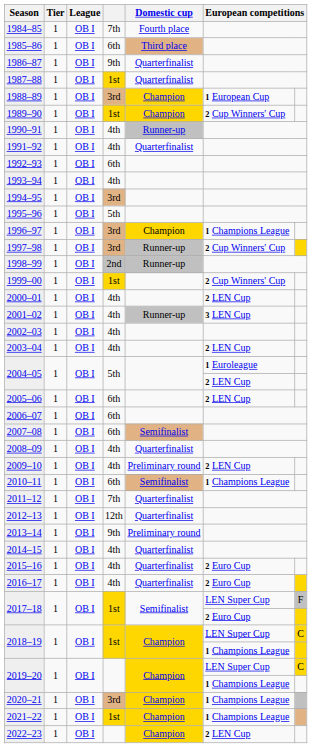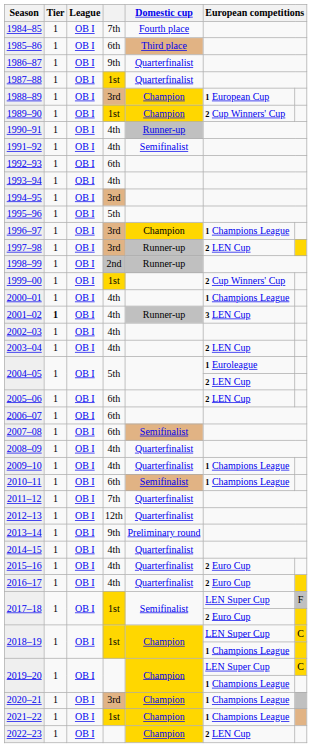 <table class="wikitable" style="font-size:88%; text-align:center">
 <tr>
 <th>Season</th>
 <th>Tier</th>
 <th>League</th>
 <th></th>
 <th><a href='#'>Domestic cup</a></th>
 <th colspan=2>European competitions</th>
 </tr>
 <tr>
 <td style="background:#efefef;"><a href='#'>1984–85</a></td>
 <td>1</td>
 <td><a href='#'>OB I</a></td>
 <td>7th</td>
 <td><a href='#'>Fourth place</a></td>
 <td colspan=2></td>
 </tr>
 <tr>
 <td style="background:#efefef;"><a href='#'>1985–86</a></td>
 <td>1</td>
 <td><a href='#'>OB I</a></td>
 <td>6th</td>
 <td style="background:#e1b384"><a href='#'>Third place</a></td>
 <td colspan=2></td>
 </tr>
 <tr>
 <td style="background:#efefef;"><a href='#'>1986–87</a></td>
 <td>1</td>
 <td><a href='#'>OB I</a></td>
 <td>9th</td>
 <td><a href='#'>Quarterfinalist</a></td>
 <td colspan=2></td>
 </tr>
 <tr>
 <td style="background:#efefef;"><a href='#'>1987–88</a></td>
 <td>1</td>
 <td><a href='#'>OB I</a></td>
 <td style="background:gold">1st</td>
 <td><a href='#'>Quarterfinalist</a></td>
 <td colspan=2></td>
 </tr>
 <tr>
 <td style="background:#efefef;"><a href='#'>1988–89</a></td>
 <td>1</td>
 <td><a href='#'>OB I</a></td>
 <td style="background:#e1b384">3rd</td>
 <td style="background:gold"><a href='#'>Champion</a></td>
 <td align=left><small><strong>1</strong></small> <a href='#'>European Cup</a></td>
 <td></td>
 </tr>
 <tr>
 <td style="background:#efefef;"><a href='#'>1989–90</a></td>
 <td>1</td>
 <td><a href='#'>OB I</a></td>
 <td style="background:gold">1st</td>
 <td style="background:gold"><a href='#'>Champion</a></td>
 <td align=left><small><strong>2</strong></small> <a href='#'>Cup Winners' Cup</a></td>
 <td></td>
 </tr>
 <tr>
 <td style="background:#efefef;"><a href='#'>1990–91</a></td>
 <td>1</td>
 <td><a href='#'>OB I</a></td>
 <td>4th</td>
 <td style="background:silver"><a href='#'>Runner-up</a></td>
 <td colspan=2></td>
 </tr>
 <tr>
 <td style="background:#efefef;"><a href='#'>1991–92</a></td>
 <td>1</td>
 <td><a href='#'>OB I</a></td>
 <td>4th</td>
-<td><a href='#'>Quarterfinalist</a></td>
+<td><a href='#'>Semifinalist</a></td>
 <td colspan=2></td>
 </tr>
 <tr>
 <td style="background:#efefef;"><a href='#'>1992–93</a></td>
 <td>1</td>
 <td><a href='#'>OB I</a></td>
 <td>6th</td>
 <td></td>
 <td colspan=2></td>
 </tr>
 <tr>
 <td style="background:#efefef;"><a href='#'>1993–94</a></td>
 <td>1</td>
 <td><a href='#'>OB I</a></td>
 <td>4th</td>
 <td></td>
 <td colspan=2></td>
 </tr>
 <tr>
 <td style="background:#efefef;"><a href='#'>1994–95</a></td>
 <td>1</td>
 <td><a href='#'>OB I</a></td>
 <td style="background:#e1b384">3rd</td>
 <td></td>
 <td colspan=2></td>
 </tr>
 <tr>
 <td style="background:#efefef;"><a href='#'>1995–96</a></td>
 <td>1</td>
 <td><a href='#'>OB I</a></td>
 <td>5th</td>
 <td></td>
 <td colspan=2></td>
 </tr>
 <tr>
 <td style="background:#efefef;"><a href='#'>1996–97</a></td>
 <td>1</td>
 <td><a href='#'>OB I</a></td>
 <td style="background:#e1b384">3rd</td>
 <td style="background:gold">Champion</td>
 <td align=left><small><strong>1</strong></small> <a href='#'>Champions League</a></td>
 <td></td>
 </tr>
 <tr>
 <td style="background:#efefef;"><a href='#'>1997–98</a></td>
 <td>1</td>
 <td><a href='#'>OB I</a></td>
 <td style="background:#e1b384">3rd</td>
 <td style="background:silver">Runner-up</td>
-<td align=left><small><strong>2</strong></small> <a href='#'>Cup Winners' Cup</a></td>
+<td align=left><small><strong>2</strong></small> <a href='#'>LEN Cup</a></td>
 <td bgcolor=gold></td>
 </tr>
 <tr>
 <td style="background:#efefef;"><a href='#'>1998–99</a></td>
 <td>1</td>
 <td><a href='#'>OB I</a></td>
 <td style="background:silver">2nd</td>
 <td style="background:silver">Runner-up</td>
 <td colspan=2></td>
 </tr>
 <tr>
 <td style="background:#efefef;"><a href='#'>1999–00</a></td>
 <td>1</td>
 <td><a href='#'>OB I</a></td>
 <td style="background:gold">1st</td>
 <td></td>
 <td align=left><small><strong>2</strong></small> <a href='#'>Cup Winners' Cup</a></td>
 <td></td>
 </tr>
 <tr>
 <td style="background:#efefef;"><a href='#'>2000–01</a></td>
 <td>1</td>
 <td><a href='#'>OB I</a></td>
 <td>4th</td>
 <td></td>
-<td align=left><small><strong>2</strong></small> <a href='#'>LEN Cup</a></td>
+<td align=left><small><strong>1</strong></small> <a href='#'>Champions League</a></td>
 <td></td>
 </tr>
 <tr>
 <td style="background:#efefef;"><a href='#'>2001–02</a></td>
-<td>1</td>
+<td><strong>1</strong></td>
 <td><a href='#'>OB I</a></td>
 <td>4th</td>
 <td style="background:silver">Runner-up</td>
 <td align=left><small><strong>3</strong></small> <a href='#'>LEN Cup</a></td>
 <td></td>
 </tr>
 <tr>
 <td style="background:#efefef;"><a href='#'>2002–03</a></td>
 <td>1</td>
 <td><a href='#'>OB I</a></td>
 <td>4th</td>
 <td></td>
 <td></td>
 </tr>
 <tr>
 <td style="background:#efefef;"><a href='#'>2003–04</a></td>
 <td>1</td>
 <td><a href='#'>OB I</a></td>
 <td>4th</td>
 <td></td>
 <td align=left><small><strong>2</strong></small> <a href='#'>LEN Cup</a></td>
 <td></td>
 </tr>
 <tr>
 <td rowspan=2 style="background:#efefef;"><a href='#'>2004–05</a></td>
 <td rowspan=2>1</td>
 <td rowspan=2><a href='#'>OB I</a></td>
 <td rowspan=2>5th</td>
 <td rowspan=2></td>
 <td align=left><small><strong>1</strong></small> <a href='#'>Euroleague</a></td>
 <td></td>
 </tr>
 <tr>
 <td align=left><small><strong>2</strong></small> <a href='#'>LEN Cup</a></td>
 <td></td>
 </tr>
 <tr>
 <td style="background:#efefef;"><a href='#'>2005–06</a></td>
 <td>1</td>
 <td><a href='#'>OB I</a></td>
 <td>6th</td>
 <td></td>
 <td align=left><small><strong>2</strong></small> <a href='#'>LEN Cup</a></td>
 <td></td>
 </tr>
 <tr>
 <td style="background:#efefef;"><a href='#'>2006–07</a></td>
 <td>1</td>
 <td><a href='#'>OB I</a></td>
 <td>6th</td>
 <td></td>
 <td colspan=2></td>
 </tr>
 <tr>
 <td style="background:#efefef;"><a href='#'>2007–08</a></td>
 <td>1</td>
 <td><a href='#'>OB I</a></td>
 <td>6th</td>
 <td style="background:#e1b384"><a href='#'>Semifinalist</a></td>
 <td colspan=2></td>
 </tr>
 <tr>
 <td style="background:#efefef;"><a href='#'>2008–09</a></td>
 <td>1</td>
 <td><a href='#'>OB I</a></td>
 <td>4th</td>
 <td><a href='#'>Quarterfinalist</a></td>
 <td colspan=2></td>
 </tr>
 <tr>
 <td style="background:#efefef;"><a href='#'>2009–10</a></td>
 <td>1</td>
 <td><a href='#'>OB I</a></td>
 <td>4th</td>
-<td><a href='#'>Preliminary round</a></td>
-<td align=left><small><strong>2</strong></small> <a href='#'>LEN Cup</a></td>
+<td><a href='#'>Quarterfinalist</a></td>
+<td align=left><small><strong>1</strong></small> <a href='#'>Champions League</a></td>
 <td></td>
 </tr>
 <tr>
 <td style="background:#efefef;"><a href='#'>2010–11</a></td>
 <td>1</td>
 <td><a href='#'>OB I</a></td>
 <td>6th</td>
 <td style="background:#e1b384"><a href='#'>Semifinalist</a></td>
 <td align=left><small><strong>1</strong></small> <a href='#'>Champions League</a></td>
 <td></td>
 </tr>
 <tr>
 <td style="background:#efefef;"><a href='#'>2011–12</a></td>
 <td>1</td>
 <td><a href='#'>OB I</a></td>
 <td>7th</td>
 <td><a href='#'>Quarterfinalist</a></td>
 <td colspan=2></td>
 </tr>
 <tr>
 <td style="background:#efefef;"><a href='#'>2012–13</a></td>
 <td>1</td>
 <td><a href='#'>OB I</a></td>
 <td>12th</td>
 <td><a href='#'>Quarterfinalist</a></td>
 <td colspan=2></td>
 </tr>
 <tr>
 <td style="background:#efefef;"><a href='#'>2013–14</a></td>
 <td>1</td>
 <td><a href='#'>OB I</a></td>
 <td>9th</td>
 <td><a href='#'>Preliminary round</a></td>
 <td colspan=2></td>
 </tr>
 <tr>
 <td style="background:#efefef;"><a href='#'>2014–15</a></td>
 <td>1</td>
 <td><a href='#'>OB I</a></td>
 <td>4th</td>
 <td><a href='#'>Quarterfinalist</a></td>
 <td colspan=2></td>
 </tr>
 <tr>
 <td style="background:#efefef;"><a href='#'>2015–16</a></td>
 <td>1</td>
 <td><a href='#'>OB I</a></td>
 <td>4th</td>
 <td><a href='#'>Quarterfinalist</a></td>
 <td align=left><small><strong>2</strong></small> <a href='#'>Euro Cup</a></td>
 <td></td>
 </tr>
 <tr>
 <td style="background:#efefef;"><a href='#'>2016–17</a></td>
 <td>1</td>
 <td><a href='#'>OB I</a></td>
 <td>4th</td>
 <td><a href='#'>Quarterfinalist</a></td>
 <td align=left><small><strong>2</strong></small> <a href='#'>Euro Cup</a></td>
 <td bgcolor=gold></td>
 </tr>
 <tr>
 <td rowspan=2 style="background:#efefef;"><a href='#'>2017–18</a></td>
 <td rowspan=2>1</td>
 <td rowspan=2><a href='#'>OB I</a></td>
 <td rowspan=2 style="background:gold">1st</td>
 <td rowspan=2 style="background:e1b384"><a href='#'>Semifinalist</a></td>
 <td align=left><a href='#'>LEN Super Cup</a></td>
 <td bgcolor=silver>F</td>
 </tr>
 <tr>
 <td align=left><small><strong>2</strong></small> <a href='#'>Euro Cup</a></td>
 <td bgcolor=gold></td>
 </tr>
 <tr>
 <td rowspan=2 style="background:#efefef;"><a href='#'>2018–19</a></td>
 <td rowspan=2>1</td>
 <td rowspan=2><a href='#'>OB I</a></td>
 <td rowspan=2 style="background:gold">1st</td>
 <td rowspan=2 style="background:gold"><a href='#'>Champion</a></td>
 <td align=left><a href='#'>LEN Super Cup</a></td>
 <td bgcolor=gold>C</td>
 </tr>
 <tr>
 <td align=left><small><strong>1</strong></small> <a href='#'>Champions League</a></td>
 <td bgcolor=gold></td>
 </tr>
 <tr>
 <td rowspan=2 style="background:#efefef;"><a href='#'>2019–20</a></td>
 <td rowspan=2>1</td>
 <td rowspan=2><a href='#'>OB I</a></td>
 <td rowspan=2></td>
 <td rowspan=2 style="background:gold"><a href='#'>Champion</a></td>
 <td align=left><a href='#'>LEN Super Cup</a></td>
 <td bgcolor=gold>C</td>
 </tr>
 <tr>
 <td align=left><small><strong>1</strong></small> <a href='#'>Champions League</a></td>
 <td></td>
 </tr>
 <tr>
 <td style="background:#efefef;"><a href='#'>2020–21</a></td>
 <td>1</td>
 <td><a href='#'>OB I</a></td>
 <td style="background:#e1b384">3rd</td>
 <td style="background:gold"><a href='#'>Champion</a></td>
 <td align=left><small><strong>1</strong></small> <a href='#'>Champions League</a></td>
 <td bgcolor=silver></td>
 </tr>
 <tr>
 <td style="background:#efefef;"><a href='#'>2021–22</a></td>
 <td>1</td>
 <td><a href='#'>OB I</a></td>
 <td style="background:gold">1st</td>
 <td style="background:gold"><a href='#'>Champion</a></td>
 <td align=left><small><strong>1</strong></small> <a href='#'>Champions League</a></td>
 <td bgcolor=#e1b384></td>
 </tr>
 <tr>
 <td style="background:#efefef;"><a href='#'>2022–23</a></td>
 <td>1</td>
 <td><a href='#'>OB I</a></td>
 <td></td>
 <td style="background:gold"><a href='#'>Champion</a></td>
 <td align=left><small><strong>2</strong></small> <a href='#'>LEN Cup</a></td>
 <td></td>
 </tr>
 </table>
